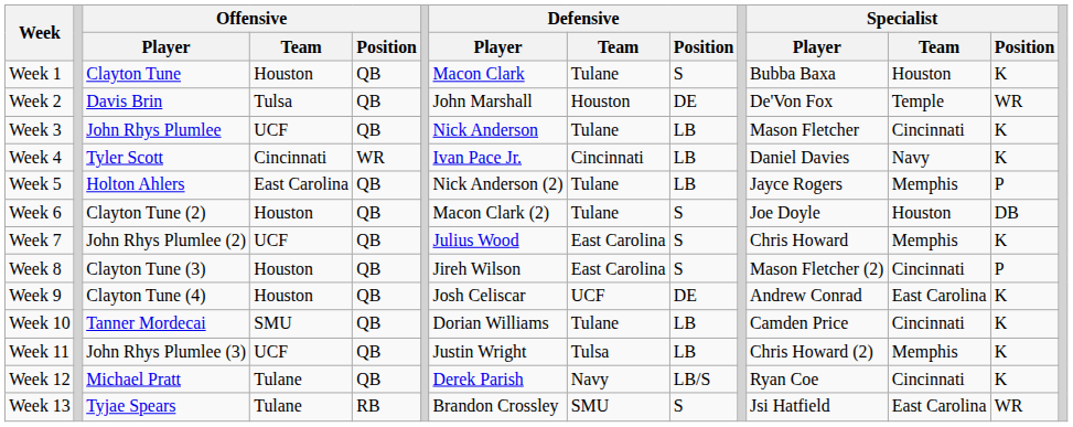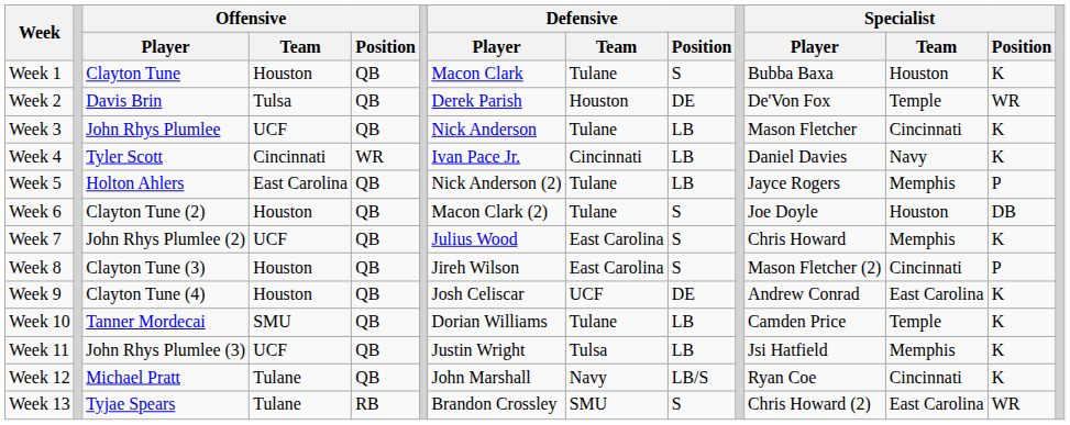 <table class="wikitable" border="1">
 <tr>
 <th rowspan="2">Week</th>
 <th rowSpan="15" style="background-color:lightgrey;"></th>
 <th colspan="3">Offensive</th>
 <th rowSpan="15" style="background-color:lightgrey;"></th>
 <th colspan="3">Defensive</th>
 <th rowSpan="15" style="background-color:lightgrey;"></th>
 <th colspan="3">Specialist</th>
 <th rowSpan="15" style="background-color:lightgrey;"></th>
 </tr>
 <tr>
 <th>Player</th>
 <th>Team</th>
 <th>Position</th>
 <th>Player</th>
 <th>Team</th>
 <th>Position</th>
 <th>Player</th>
 <th>Team</th>
 <th>Position</th>
 </tr>
 <tr>
 <td>Week 1</td>
 <td><a href='#'>Clayton Tune</a></td>
 <td>Houston</td>
 <td>QB</td>
 <td><a href='#'>Macon Clark</a></td>
 <td>Tulane</td>
 <td>S</td>
 <td>Bubba Baxa</td>
 <td>Houston</td>
 <td>K</td>
 </tr>
 <tr>
 <td>Week 2</td>
 <td><a href='#'>Davis Brin</a></td>
 <td>Tulsa</td>
 <td>QB</td>
-<td>John Marshall</td>
+<td><a href='#'>Derek Parish</a></td>
 <td>Houston</td>
 <td>DE</td>
 <td>De'Von Fox</td>
 <td>Temple</td>
 <td>WR</td>
 </tr>
 <tr>
 <td>Week 3</td>
 <td><a href='#'>John Rhys Plumlee</a></td>
 <td>UCF</td>
 <td>QB</td>
 <td><a href='#'>Nick Anderson</a></td>
 <td>Tulane</td>
 <td>LB</td>
 <td>Mason Fletcher</td>
 <td>Cincinnati</td>
 <td>K</td>
 </tr>
 <tr>
 <td>Week 4</td>
 <td><a href='#'>Tyler Scott</a></td>
 <td>Cincinnati</td>
 <td>WR</td>
 <td><a href='#'>Ivan Pace Jr.</a></td>
 <td>Cincinnati</td>
 <td>LB</td>
 <td>Daniel Davies</td>
 <td>Navy</td>
 <td>K</td>
 </tr>
 <tr>
 <td>Week 5</td>
 <td><a href='#'>Holton Ahlers</a></td>
 <td>East Carolina</td>
 <td>QB</td>
 <td>Nick Anderson (2)</td>
 <td>Tulane</td>
 <td>LB</td>
 <td>Jayce Rogers</td>
 <td>Memphis</td>
 <td>P</td>
 </tr>
 <tr>
 <td>Week 6</td>
 <td>Clayton Tune (2)</td>
 <td>Houston</td>
 <td>QB</td>
 <td>Macon Clark (2)</td>
 <td>Tulane</td>
 <td>S</td>
 <td>Joe Doyle</td>
 <td>Houston</td>
 <td>DB</td>
 </tr>
 <tr>
 <td>Week 7</td>
 <td>John Rhys Plumlee (2)</td>
 <td>UCF</td>
 <td>QB</td>
 <td><a href='#'>Julius Wood</a></td>
 <td>East Carolina</td>
 <td>S</td>
 <td>Chris Howard</td>
 <td>Memphis</td>
 <td>K</td>
 </tr>
 <tr>
 <td>Week 8</td>
 <td>Clayton Tune (3)</td>
 <td>Houston</td>
 <td>QB</td>
 <td>Jireh Wilson</td>
 <td>East Carolina</td>
 <td>S</td>
 <td>Mason Fletcher (2)</td>
 <td>Cincinnati</td>
 <td>P</td>
 </tr>
 <tr>
 <td>Week 9</td>
 <td>Clayton Tune (4)</td>
 <td>Houston</td>
 <td>QB</td>
 <td>Josh Celiscar</td>
 <td>UCF</td>
 <td>DE</td>
 <td>Andrew Conrad</td>
 <td>East Carolina</td>
 <td>K</td>
 </tr>
 <tr>
 <td>Week 10</td>
 <td><a href='#'>Tanner Mordecai</a></td>
 <td>SMU</td>
 <td>QB</td>
 <td>Dorian Williams</td>
 <td>Tulane</td>
 <td>LB</td>
 <td>Camden Price</td>
-<td>Cincinnati</td>
+<td>Temple</td>
 <td>K</td>
 </tr>
 <tr>
 <td>Week 11</td>
 <td>John Rhys Plumlee (3)</td>
 <td>UCF</td>
 <td>QB</td>
 <td>Justin Wright</td>
 <td>Tulsa</td>
 <td>LB</td>
-<td>Chris Howard (2)</td>
+<td>Jsi Hatfield</td>
 <td>Memphis</td>
 <td>K</td>
 </tr>
 <tr>
 <td>Week 12</td>
 <td><a href='#'>Michael Pratt</a></td>
 <td>Tulane</td>
 <td>QB</td>
-<td><a href='#'>Derek Parish</a></td>
+<td>John Marshall</td>
 <td>Navy</td>
 <td>LB/S</td>
 <td>Ryan Coe</td>
 <td>Cincinnati</td>
 <td>K</td>
 </tr>
 <tr>
 <td>Week 13</td>
 <td><a href='#'>Tyjae Spears</a></td>
 <td>Tulane</td>
 <td>RB</td>
 <td>Brandon Crossley</td>
 <td>SMU</td>
 <td>S</td>
-<td>Jsi Hatfield</td>
+<td>Chris Howard (2)</td>
 <td>East Carolina</td>
 <td>WR</td>
 </tr>
 </table>
